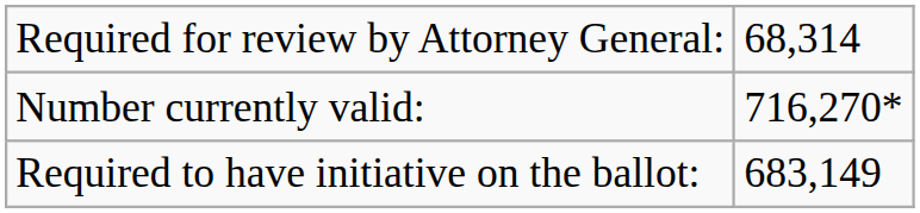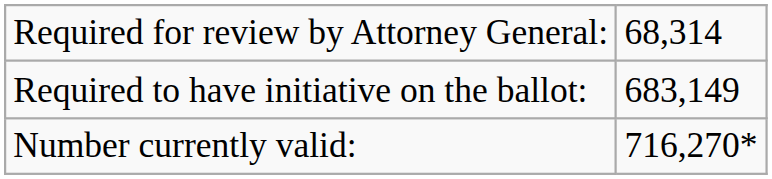 <table class="wikitable">
 <tr>
 <td>Required for review by Attorney General:</td>
 <td>68,314</td>
 </tr>
 <tr>
+<td>Required to have initiative on the ballot:</td>
+<td>683,149</td>
+</tr>
+<tr>
 <td>Number currently valid:</td>
 <td>716,270*</td>
 </tr>
-<tr>
-<td>Required to have initiative on the ballot:</td>
-<td>683,149</td>
-</tr>
 </table>
